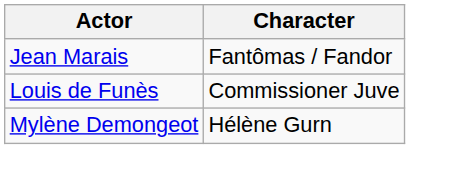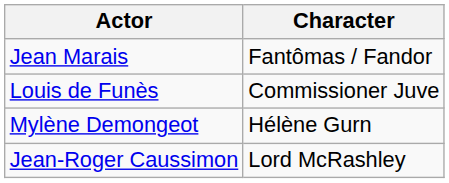 <table class="wikitable">
 <tr>
 <th>Actor</th>
 <th>Character</th>
 </tr>
 <tr>
 <td><a href='#'>Jean Marais</a></td>
 <td>Fantômas / Fandor</td>
 </tr>
 <tr>
 <td><a href='#'>Louis de Funès</a></td>
 <td>Commissioner Juve</td>
 </tr>
 <tr>
 <td><a href='#'>Mylène Demongeot</a></td>
 <td>Hélène Gurn</td>
 </tr>
+<tr>
+<td><a href='#'>Jean-Roger Caussimon</a></td>
+<td>Lord McRashley</td>
+</tr>
 </table>
